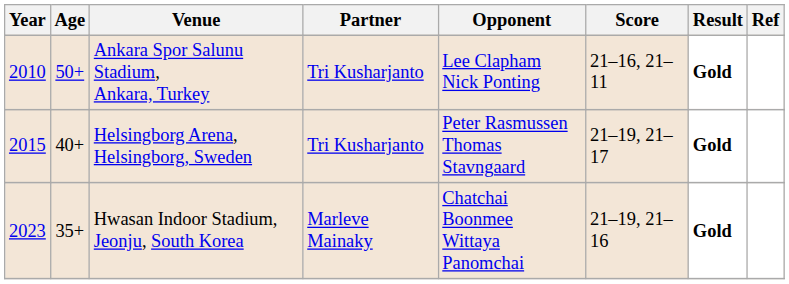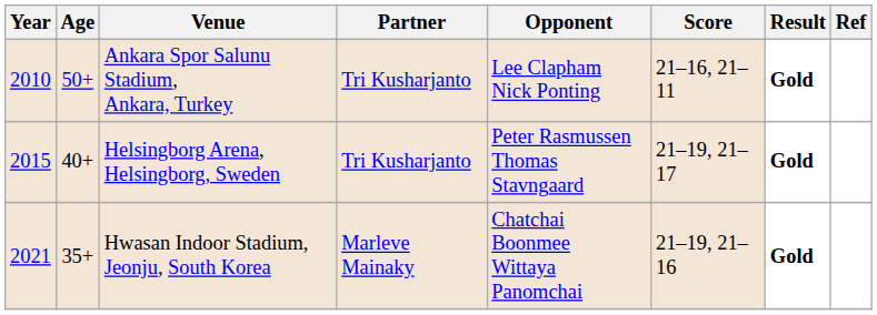 <table class="sortable wikitable" style="font-size: 90%;">
 <tr>
 <th>Year</th>
 <th>Age</th>
 <th>Venue</th>
 <th>Partner</th>
 <th>Opponent</th>
 <th>Score</th>
 <th>Result</th>
 <th>Ref</th>
 </tr>
 <tr>
 </tr>
 <tr style="background:#F3E6D7">
 <td align="center"><a href='#'>2010</a></td>
 <td align="center"><a href='#'>50+</a></td>
 <td align="left"><a href='#'>Ankara Spor Salunu Stadium</a>,<br><a href='#'>Ankara, Turkey</a></td>
 <td align="left"> <a href='#'>Tri Kusharjanto</a></td>
 <td align="left"> <a href='#'>Lee Clapham</a> <br>  <a href='#'>Nick Ponting</a></td>
 <td align="left">21–16, 21–11</td>
 <td style="text-align:left; background:white"> <strong>Gold</strong></td>
 <td style="text-align:center; background:white"></td>
 </tr>
 <tr>
 </tr>
 <tr style="background:#F3E6D7">
 <td align="center"><a href='#'>2015</a></td>
 <td align="center">40+</td>
 <td align="left"><a href='#'>Helsingborg Arena</a>,<br><a href='#'>Helsingborg, Sweden</a></td>
 <td align="left"> <a href='#'>Tri Kusharjanto</a></td>
 <td align="left"> <a href='#'>Peter Rasmussen</a> <br>  <a href='#'>Thomas Stavngaard</a></td>
 <td align="left">21–19, 21–17</td>
 <td style="text-align:left; background:white"> <strong>Gold</strong></td>
 <td style="text-align:center; background:white"></td>
 </tr>
 <tr>
 </tr>
 <tr style="background:#F3E6D7">
-<td align="center"><a href='#'>2023</a></td>
+<td align="center"><a href='#'>2021</a></td>
 <td align="center">35+</td>
 <td align="left">Hwasan Indoor Stadium,<br><a href='#'>Jeonju</a>, <a href='#'>South Korea</a></td>
 <td align="left"> <a href='#'>Marleve Mainaky</a></td>
 <td align="left"> <a href='#'>Chatchai Boonmee</a><br> <a href='#'>Wittaya Panomchai</a></td>
 <td align="left">21–19, 21–16</td>
 <td style="text-align:left; background:white"> <strong>Gold</strong></td>
 <td style="text-align:center; background:white"></td>
 </tr>
 <tr>
 </tr>
 </table>
